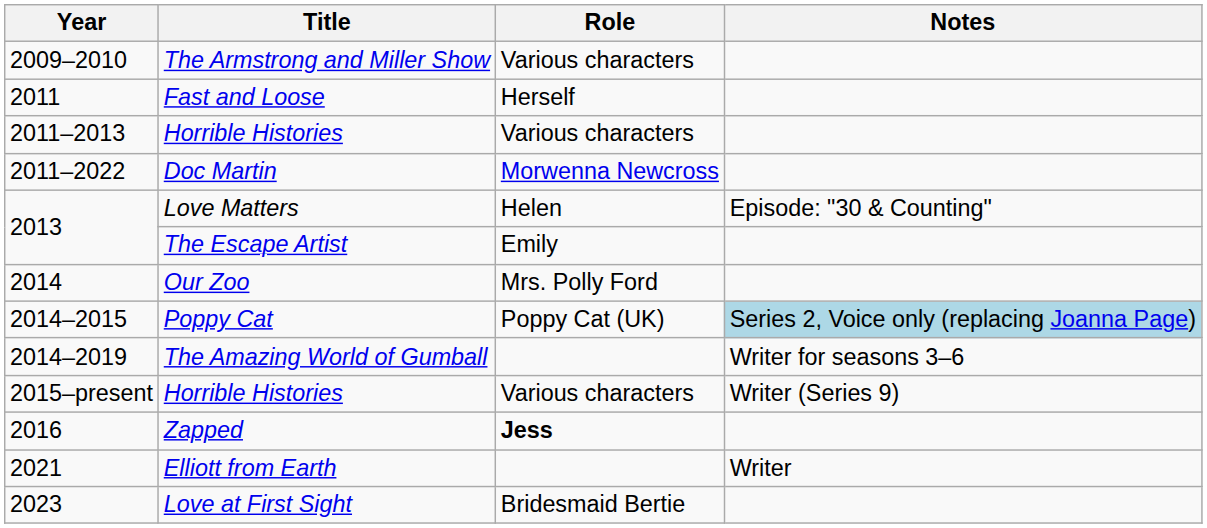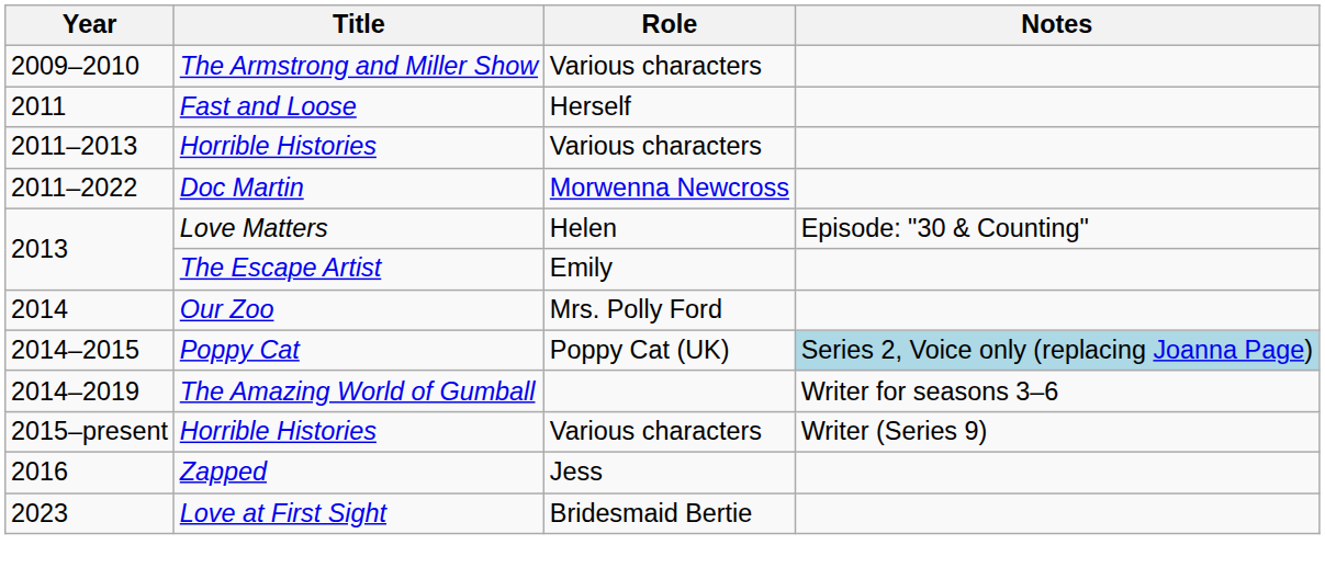 <table class="wikitable">
 <tr>
 <th>Year</th>
 <th>Title</th>
 <th>Role</th>
 <th>Notes</th>
 </tr>
 <tr>
 <td>2009–2010</td>
 <td><em><a href='#'>The Armstrong and Miller Show</a></em></td>
 <td>Various characters</td>
 <td></td>
 </tr>
 <tr>
 <td>2011</td>
 <td><em><a href='#'>Fast and Loose</a></em></td>
 <td>Herself</td>
 <td></td>
 </tr>
 <tr>
 <td>2011–2013</td>
 <td><em><a href='#'>Horrible Histories</a></em></td>
 <td>Various characters</td>
 <td></td>
 </tr>
 <tr>
 <td>2011–2022</td>
 <td><em><a href='#'>Doc Martin</a></em></td>
 <td><a href='#'>Morwenna Newcross</a></td>
 <td></td>
 </tr>
 <tr>
 <td rowspan="2">2013</td>
 <td><em>Love Matters</em></td>
 <td>Helen</td>
 <td>Episode: "30 & Counting"</td>
 </tr>
 <tr>
 <td><em><a href='#'>The Escape Artist</a></em></td>
 <td>Emily</td>
 <td></td>
 </tr>
 <tr>
 <td>2014</td>
 <td><em><a href='#'>Our Zoo</a></em></td>
 <td>Mrs. Polly Ford</td>
 <td></td>
 </tr>
 <tr>
 <td>2014–2015</td>
 <td><em><a href='#'>Poppy Cat</a></em></td>
 <td>Poppy Cat (UK)</td>
 <td style="background: lightblue;">Series 2, Voice only (replacing <a href='#'>Joanna Page</a>)</td>
 </tr>
 <tr>
 <td>2014–2019</td>
 <td><em><a href='#'>The Amazing World of Gumball</a></em></td>
 <td></td>
 <td>Writer for seasons 3–6</td>
 </tr>
 <tr>
 <td>2015–present</td>
 <td><em><a href='#'>Horrible Histories</a></em></td>
 <td>Various characters</td>
 <td>Writer (Series 9)<br></td>
 </tr>
 <tr>
 <td>2016</td>
 <td><em><a href='#'>Zapped</a></em></td>
-<td><strong>Jess</strong></td>
+<td>Jess</td>
 <td></td>
-</tr>
-<tr>
-<td>2021</td>
-<td><em><a href='#'>Elliott from Earth</a></em></td>
-<td></td>
-<td>Writer</td>
 </tr>
 <tr>
 <td>2023</td>
 <td><em><a href='#'>Love at First Sight</a></em></td>
 <td>Bridesmaid Bertie</td>
 <td></td>
 </tr>
 </table>
